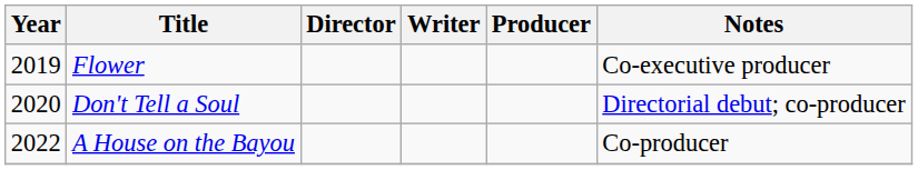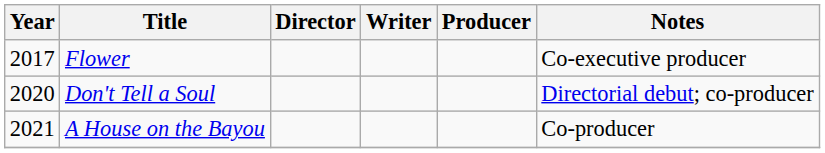 <table class="wikitable">
 <tr>
 <th>Year</th>
 <th>Title</th>
 <th>Director</th>
 <th>Writer</th>
 <th>Producer</th>
 <th>Notes</th>
 </tr>
 <tr>
-<td>2019</td>
+<td>2017</td>
 <td><em><a href='#'>Flower</a></em></td>
 <td></td>
 <td></td>
 <td></td>
 <td>Co-executive producer</td>
 </tr>
 <tr>
 <td>2020</td>
 <td><em><a href='#'>Don't Tell a Soul</a></em></td>
 <td></td>
 <td></td>
 <td></td>
 <td><a href='#'>Directorial debut</a>; co-producer</td>
 </tr>
 <tr>
-<td>2022</td>
+<td>2021</td>
 <td><em><a href='#'>A House on the Bayou</a></em></td>
 <td></td>
 <td></td>
 <td></td>
 <td>Co-producer</td>
 </tr>
 <tr>
 </tr>
 </table>
